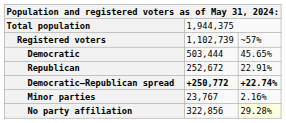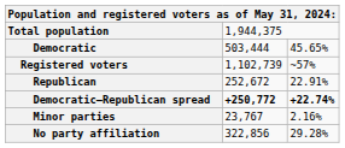 <table class="wikitable">
 <tr>
 <th colspan="3">Population and registered voters as of May 31, 2024:</th>
 </tr>
 <tr>
 <th scope="row" style="text-align: left;">Total population</th>
 <td colspan="2">1,944,375</td>
 </tr>
 <tr>
+<th scope="row" style="text-align: left;">    Democratic</th>
+<td>503,444</td>
+<td>45.65%</td>
+</tr>
+<tr>
 <th scope="row" style="text-align: left;">  Registered voters</th>
 <td>1,102,739</td>
 <td>~57%</td>
-</tr>
-<tr>
-<th scope="row" style="text-align: left;">    Democratic</th>
-<td>503,444</td>
-<td>45.65%</td>
 </tr>
 <tr>
 <th scope="row" style="text-align: left;">    Republican</th>
 <td>252,672</td>
 <td>22.91%</td>
 </tr>
 <tr>
 <th scope="row" style="text-align: left;">    Democratic–Republican spread</th>
 <td><span><strong>+250,772</strong></span></td>
 <td><span><strong>+22.74%</strong></span></td>
 </tr>
 <tr>
 <th scope="row" style="text-align: left;">    Minor parties</th>
 <td>23,767</td>
 <td>2.16%</td>
 </tr>
 <tr>
 <th scope="row" style="text-align: left;">    No party affiliation</th>
 <td>322,856</td>
-<td style="background: lightyellow;">29.28%</td>
+<td>29.28%</td>
 </tr>
 </table>
